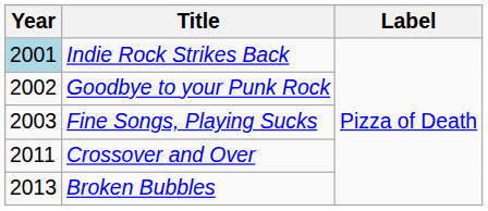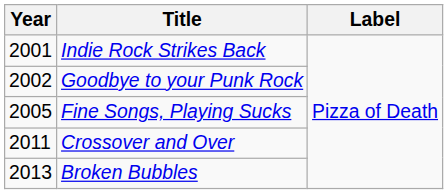 <table class="wikitable">
 <tr>
 <th>Year</th>
 <th>Title</th>
 <th>Label</th>
 </tr>
 <tr>
-<td style="background: lightblue;">2001</td>
+<td>2001</td>
 <td><em><a href='#'>Indie Rock Strikes Back</a></em></td>
 <td rowspan="5"><a href='#'>Pizza of Death</a></td>
 </tr>
 <tr>
 <td>2002</td>
 <td><em><a href='#'>Goodbye to your Punk Rock</a></em></td>
 </tr>
 <tr>
-<td>2003</td>
+<td>2005</td>
 <td><em><a href='#'>Fine Songs, Playing Sucks</a></em></td>
 </tr>
 <tr>
 <td>2011</td>
 <td><em><a href='#'>Crossover and Over</a></em></td>
 </tr>
 <tr>
 <td>2013</td>
 <td><em><a href='#'>Broken Bubbles</a></em></td>
 </tr>
 </table>
